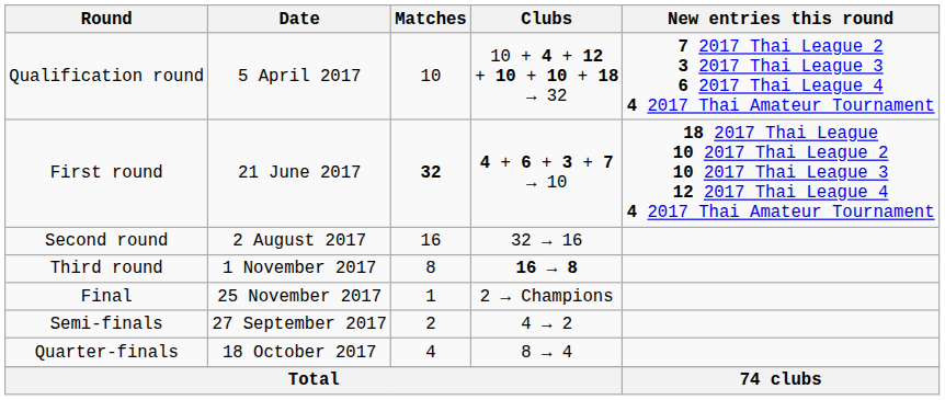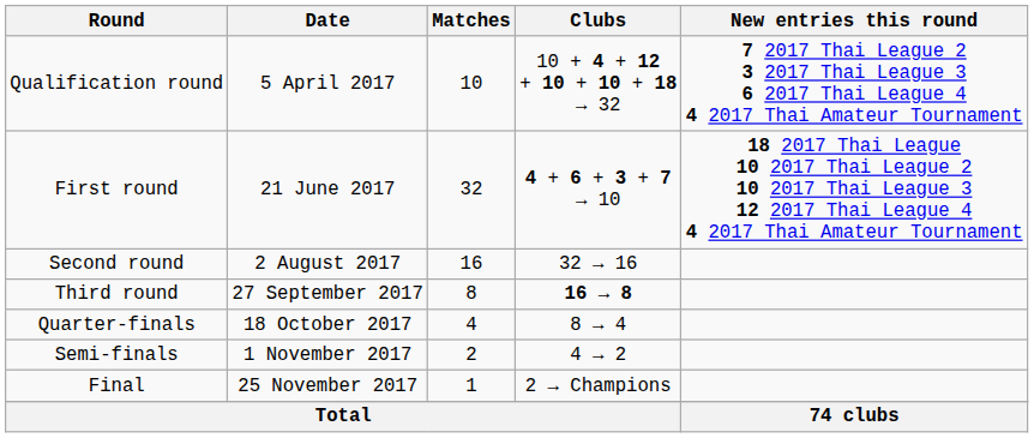 <table class="wikitable">
 <tr>
 <th>Round</th>
 <th>Date</th>
 <th>Matches</th>
 <th>Clubs</th>
 <th>New entries this round</th>
 </tr>
 <tr align=center>
 <td>Qualification round</td>
 <td>5 April 2017</td>
 <td>10</td>
 <td>10 + <strong>4</strong> + <strong>12</strong><br>+ <strong>10</strong> + <strong>10</strong> + <strong>18</strong><br>→ 32</td>
 <td><strong>7</strong> <a href='#'>2017 Thai League 2</a><br><strong>3</strong> <a href='#'>2017 Thai League 3</a><br><strong>6</strong> <a href='#'>2017 Thai League 4</a><br><strong>4</strong> <a href='#'>2017 Thai Amateur Tournament</a></td>
 </tr>
 <tr align=center>
 <td>First round</td>
 <td>21 June 2017</td>
-<td><strong>32</strong></td>
+<td>32</td>
 <td><strong>4</strong> + <strong>6</strong> + <strong>3</strong> + <strong>7</strong><br>→ 10</td>
 <td><strong>18</strong> <a href='#'>2017 Thai League</a><br><strong>10</strong> <a href='#'>2017 Thai League 2</a><br><strong>10</strong> <a href='#'>2017 Thai League 3</a><br><strong>12</strong> <a href='#'>2017 Thai League 4</a><br><strong>4</strong> <a href='#'>2017 Thai Amateur Tournament</a></td>
 </tr>
 <tr align=center>
 <td>Second round</td>
 <td>2 August 2017</td>
 <td>16</td>
 <td>32 → 16</td>
 <td></td>
 </tr>
 <tr align=center>
 <td>Third round</td>
-<td>1 November 2017</td>
+<td>27 September 2017</td>
 <td>8</td>
 <td><strong>16 → 8</strong></td>
+<td></td>
+</tr>
+<tr align=center>
+<td>Quarter-finals</td>
+<td>18 October 2017</td>
+<td>4</td>
+<td>8 → 4</td>
+<td></td>
+</tr>
+<tr align=center>
+<td>Semi-finals</td>
+<td>1 November 2017</td>
+<td>2</td>
+<td>4 → 2</td>
 <td></td>
 </tr>
 <tr align=center>
 <td>Final</td>
 <td>25 November 2017</td>
 <td>1</td>
 <td>2 → Champions</td>
 <td></td>
 </tr>
-<tr align=center>
-<td>Semi-finals</td>
-<td>27 September 2017</td>
-<td>2</td>
-<td>4 → 2</td>
-<td></td>
-</tr>
-<tr align=center>
-<td>Quarter-finals</td>
-<td>18 October 2017</td>
-<td>4</td>
-<td>8 → 4</td>
-<td></td>
-</tr>
 <tr align=left|>
 </tr>
 <tr>
 <th colspan=4>Total</th>
 <th>74 clubs</th>
 </tr>
 </table>
